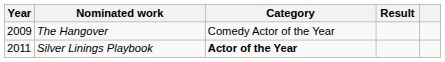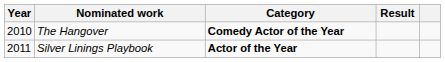 <table class="wikitable" style="width:100%;">
 <tr>
 <th width=5%>Year</th>
 <th style="width:40%;">Nominated work</th>
 <th style="width:40%;">Category</th>
 <th style="width:10%;">Result</th>
 <th width=5%></th>
 </tr>
 <tr>
-<td>2009</td>
+<td>2010</td>
 <td><em>The Hangover</em></td>
-<td>Comedy Actor of the Year</td>
+<td><strong>Comedy Actor of the Year</strong></td>
 <td></td>
 <td style="text-align:center;"></td>
 </tr>
 <tr>
 <td>2011</td>
 <td><em>Silver Linings Playbook</em></td>
 <td><strong>Actor of the Year</strong></td>
 <td></td>
 <td style="text-align:center;"></td>
 </tr>
 </table>
